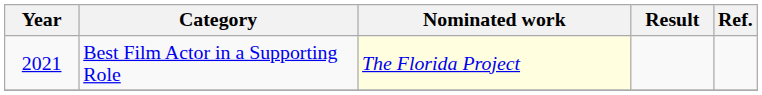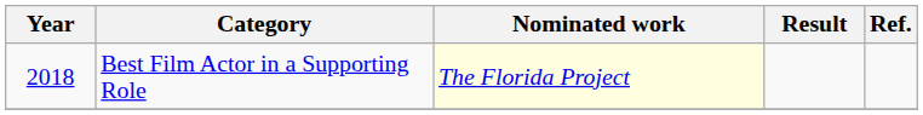 <table class=wikitable>
 <tr>
 <th scope="col" style="width:5em;">Year</th>
 <th scope="col" style="width:26em;">Category</th>
 <th scope="col" style="width:25em;">Nominated work</th>
 <th scope="col" style="width:5em;">Result</th>
 <th>Ref.</th>
 </tr>
 <tr>
-<td style="text-align:center;"><a href='#'>2021</a></td>
+<td style="text-align:center;"><a href='#'>2018</a></td>
 <td><a href='#'>Best Film Actor in a Supporting Role</a></td>
 <td style="background: lightyellow;"><em><a href='#'>The Florida Project</a></em></td>
 <td></td>
 <td></td>
 </tr>
 <tr>
 </tr>
 </table>
